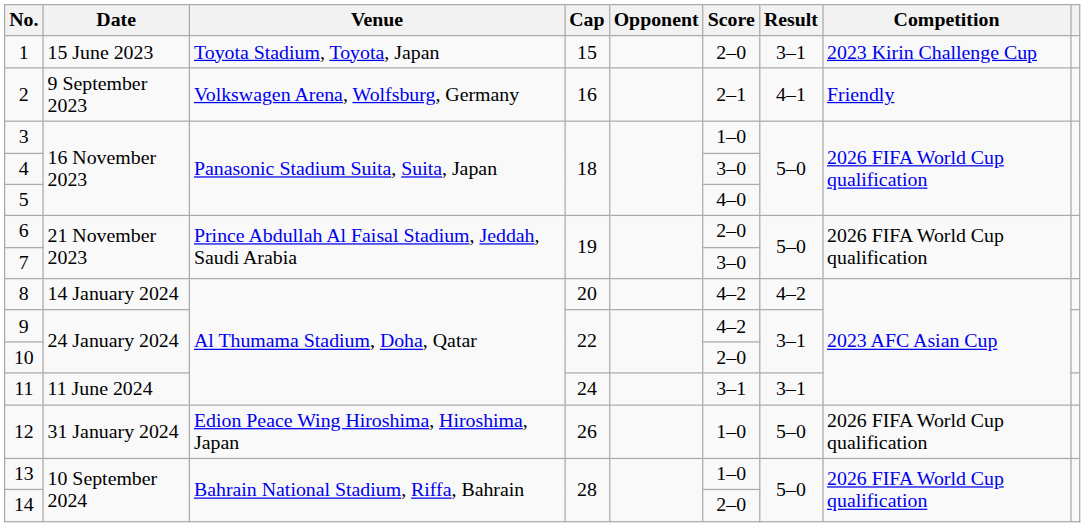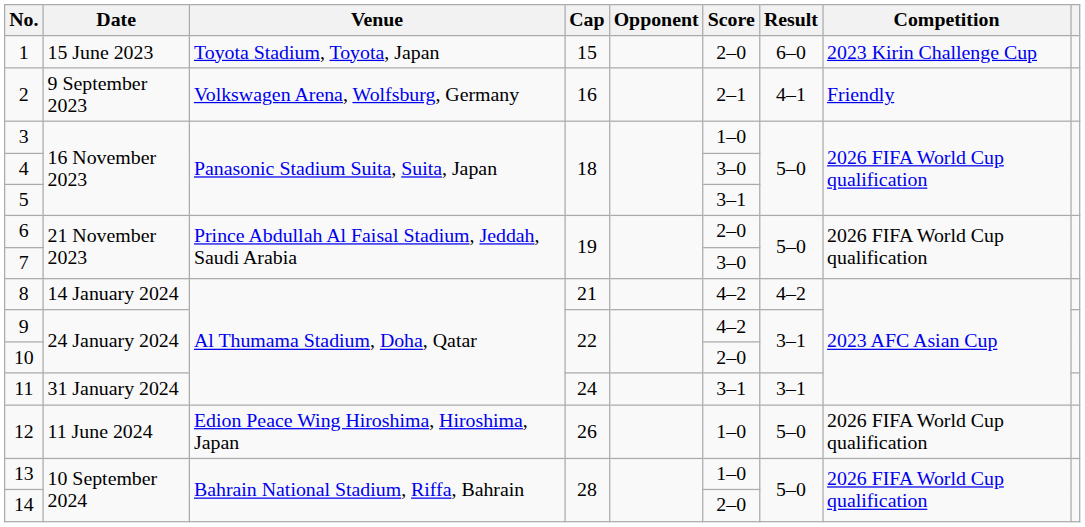 <table class="wikitable sortable">
 <tr>
 <th scope="col">No.</th>
 <th scope="col">Date</th>
 <th scope="col">Venue</th>
 <th scope="col">Cap</th>
 <th scope="col">Opponent</th>
 <th scope="col">Score</th>
 <th scope="col">Result</th>
 <th scope="col">Competition</th>
 <th scope="col" class="unsortable"></th>
 </tr>
 <tr>
 <td style="text-align:center">1</td>
 <td>15 June 2023</td>
 <td><a href='#'>Toyota Stadium</a>, <a href='#'>Toyota</a>, Japan</td>
 <td style="text-align:center">15</td>
 <td></td>
 <td style="text-align:center">2–0</td>
-<td style="text-align:center">3–1</td>
+<td style="text-align:center">6–0</td>
 <td><a href='#'>2023 Kirin Challenge Cup</a></td>
 <td></td>
 </tr>
 <tr>
 <td style="text-align:center">2</td>
 <td>9 September 2023</td>
 <td><a href='#'>Volkswagen Arena</a>, <a href='#'>Wolfsburg</a>, Germany</td>
 <td style="text-align:center">16</td>
 <td></td>
 <td style="text-align:center">2–1</td>
 <td style="text-align:center">4–1</td>
 <td><a href='#'>Friendly</a></td>
 <td></td>
 </tr>
 <tr>
 <td style="text-align:center">3</td>
 <td rowspan="3">16 November 2023</td>
 <td rowspan="3"><a href='#'>Panasonic Stadium Suita</a>, <a href='#'>Suita</a>, Japan</td>
 <td rowspan="3" style="text-align:center">18</td>
 <td rowspan="3"></td>
 <td style="text-align:center">1–0</td>
 <td rowspan="3" style="text-align:center">5–0</td>
 <td rowspan="3"><a href='#'>2026 FIFA World Cup qualification</a></td>
 <td rowspan="3"></td>
 </tr>
 <tr>
 <td style="text-align:center">4</td>
 <td style="text-align:center">3–0</td>
 </tr>
 <tr>
 <td style="text-align:center">5</td>
-<td style="text-align:center">4–0</td>
+<td style="text-align:center">3–1</td>
 </tr>
 <tr>
 <td style="text-align:center">6</td>
 <td rowspan="2">21 November 2023</td>
 <td rowspan="2"><a href='#'>Prince Abdullah Al Faisal Stadium</a>, <a href='#'>Jeddah</a>, Saudi Arabia</td>
 <td rowspan="2" style="text-align:center">19</td>
 <td rowspan="2"></td>
 <td style="text-align:center">2–0</td>
 <td rowspan="2" style="text-align:center">5–0</td>
 <td rowspan="2">2026 FIFA World Cup qualification</td>
 <td rowspan="2"></td>
 </tr>
 <tr>
 <td style="text-align:center">7</td>
 <td style="text-align:center">3–0</td>
 </tr>
 <tr>
 <td style="text-align:center">8</td>
 <td>14 January 2024</td>
 <td rowspan="4"><a href='#'>Al Thumama Stadium</a>, <a href='#'>Doha</a>, Qatar</td>
-<td style="text-align:center">20</td>
+<td style="text-align:center">21</td>
 <td></td>
 <td style="text-align:center">4–2</td>
 <td style="text-align:center">4–2</td>
 <td rowspan="4"><a href='#'>2023 AFC Asian Cup</a></td>
 <td></td>
 </tr>
 <tr>
 <td style="text-align:center">9</td>
 <td rowspan="2">24 January 2024</td>
 <td rowspan="2" style="text-align:center">22</td>
 <td rowspan="2"></td>
 <td style="text-align:center">4–2</td>
 <td style="text-align:center" rowspan="2">3–1</td>
 <td rowspan="2"></td>
 </tr>
 <tr>
 <td style="text-align:center">10</td>
 <td style="text-align:center">2–0</td>
 </tr>
 <tr>
 <td style="text-align:center">11</td>
-<td>11 June 2024</td>
+<td>31 January 2024</td>
 <td style="text-align:center">24</td>
 <td></td>
 <td style="text-align:center">3–1</td>
 <td style="text-align:center">3–1</td>
 <td></td>
 </tr>
 <tr>
 <td style="text-align:center">12</td>
-<td>31 January 2024</td>
+<td>11 June 2024</td>
 <td><a href='#'>Edion Peace Wing Hiroshima</a>, <a href='#'>Hiroshima</a>, Japan</td>
 <td style="text-align:center">26</td>
 <td></td>
 <td style="text-align:center">1–0</td>
 <td style="text-align:center">5–0</td>
 <td>2026 FIFA World Cup qualification</td>
 <td></td>
 </tr>
 <tr>
 <td style="text-align:center">13</td>
 <td rowspan="2">10 September 2024</td>
 <td rowspan="2"><a href='#'>Bahrain National Stadium</a>, <a href='#'>Riffa</a>, Bahrain</td>
 <td rowspan="2" style="text-align:center">28</td>
 <td rowspan="2"></td>
 <td style="text-align:center">1–0</td>
 <td rowspan="2" style="text-align:center">5–0</td>
 <td rowspan="2"><a href='#'>2026 FIFA World Cup qualification</a></td>
 <td rowspan="2"></td>
 </tr>
 <tr>
 <td style="text-align:center">14</td>
 <td style="text-align:center">2–0</td>
 </tr>
 </table>
